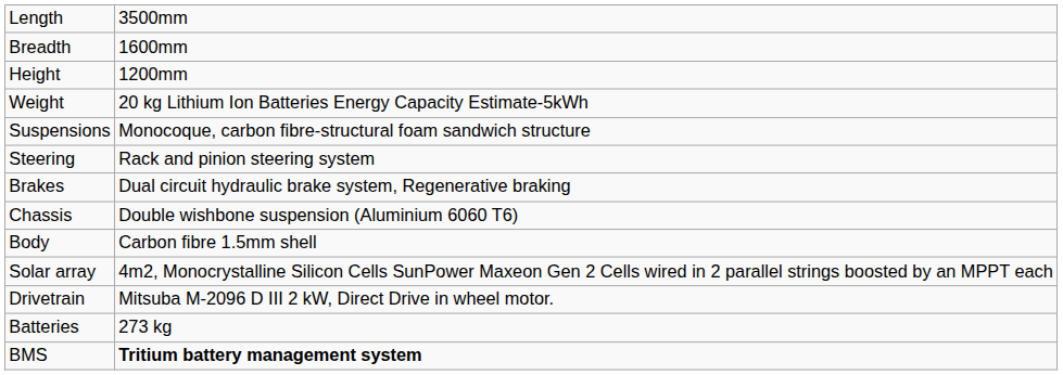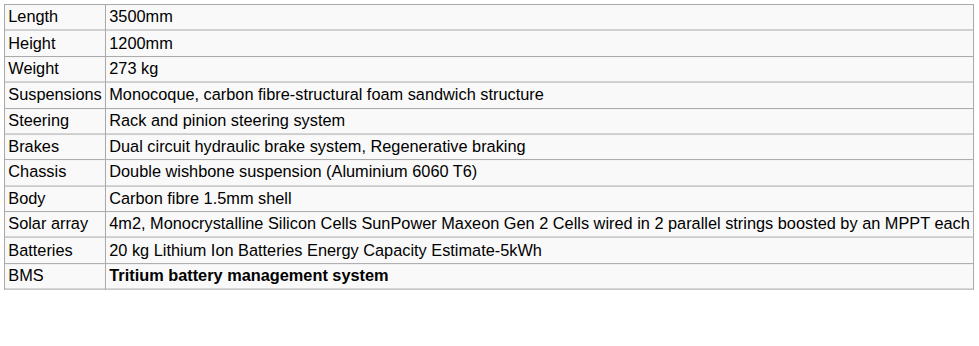 <table class="wikitable">
 <tr>
 <td>Length</td>
 <td>3500mm</td>
-</tr>
-<tr>
-<td>Breadth</td>
-<td>1600mm</td>
 </tr>
 <tr>
 <td>Height</td>
 <td>1200mm</td>
 </tr>
 <tr>
 <td>Weight</td>
-<td>20 kg Lithium Ion Batteries Energy Capacity Estimate-5kWh</td>
+<td>273 kg</td>
 </tr>
 <tr>
 <td>Suspensions</td>
 <td>Monocoque, carbon fibre-structural foam sandwich structure</td>
 </tr>
 <tr>
 <td>Steering</td>
 <td>Rack and pinion steering system</td>
 </tr>
 <tr>
 <td>Brakes</td>
 <td>Dual circuit hydraulic brake system, Regenerative braking</td>
 </tr>
 <tr>
 <td>Chassis</td>
 <td>Double wishbone suspension (Aluminium 6060 T6)</td>
 </tr>
 <tr>
 <td>Body</td>
 <td>Carbon fibre 1.5mm shell</td>
 </tr>
 <tr>
 <td>Solar array</td>
 <td>4m2, Monocrystalline Silicon Cells SunPower Maxeon Gen 2 Cells wired in 2 parallel strings boosted by an MPPT each</td>
 </tr>
 <tr>
-<td>Drivetrain</td>
-<td>Mitsuba M-2096 D III 2 kW, Direct Drive in wheel motor.</td>
-</tr>
-<tr>
 <td>Batteries</td>
-<td>273 kg</td>
+<td>20 kg Lithium Ion Batteries Energy Capacity Estimate-5kWh</td>
 </tr>
 <tr>
 <td>BMS</td>
 <td><strong>Tritium battery management system</strong></td>
 </tr>
 </table>
